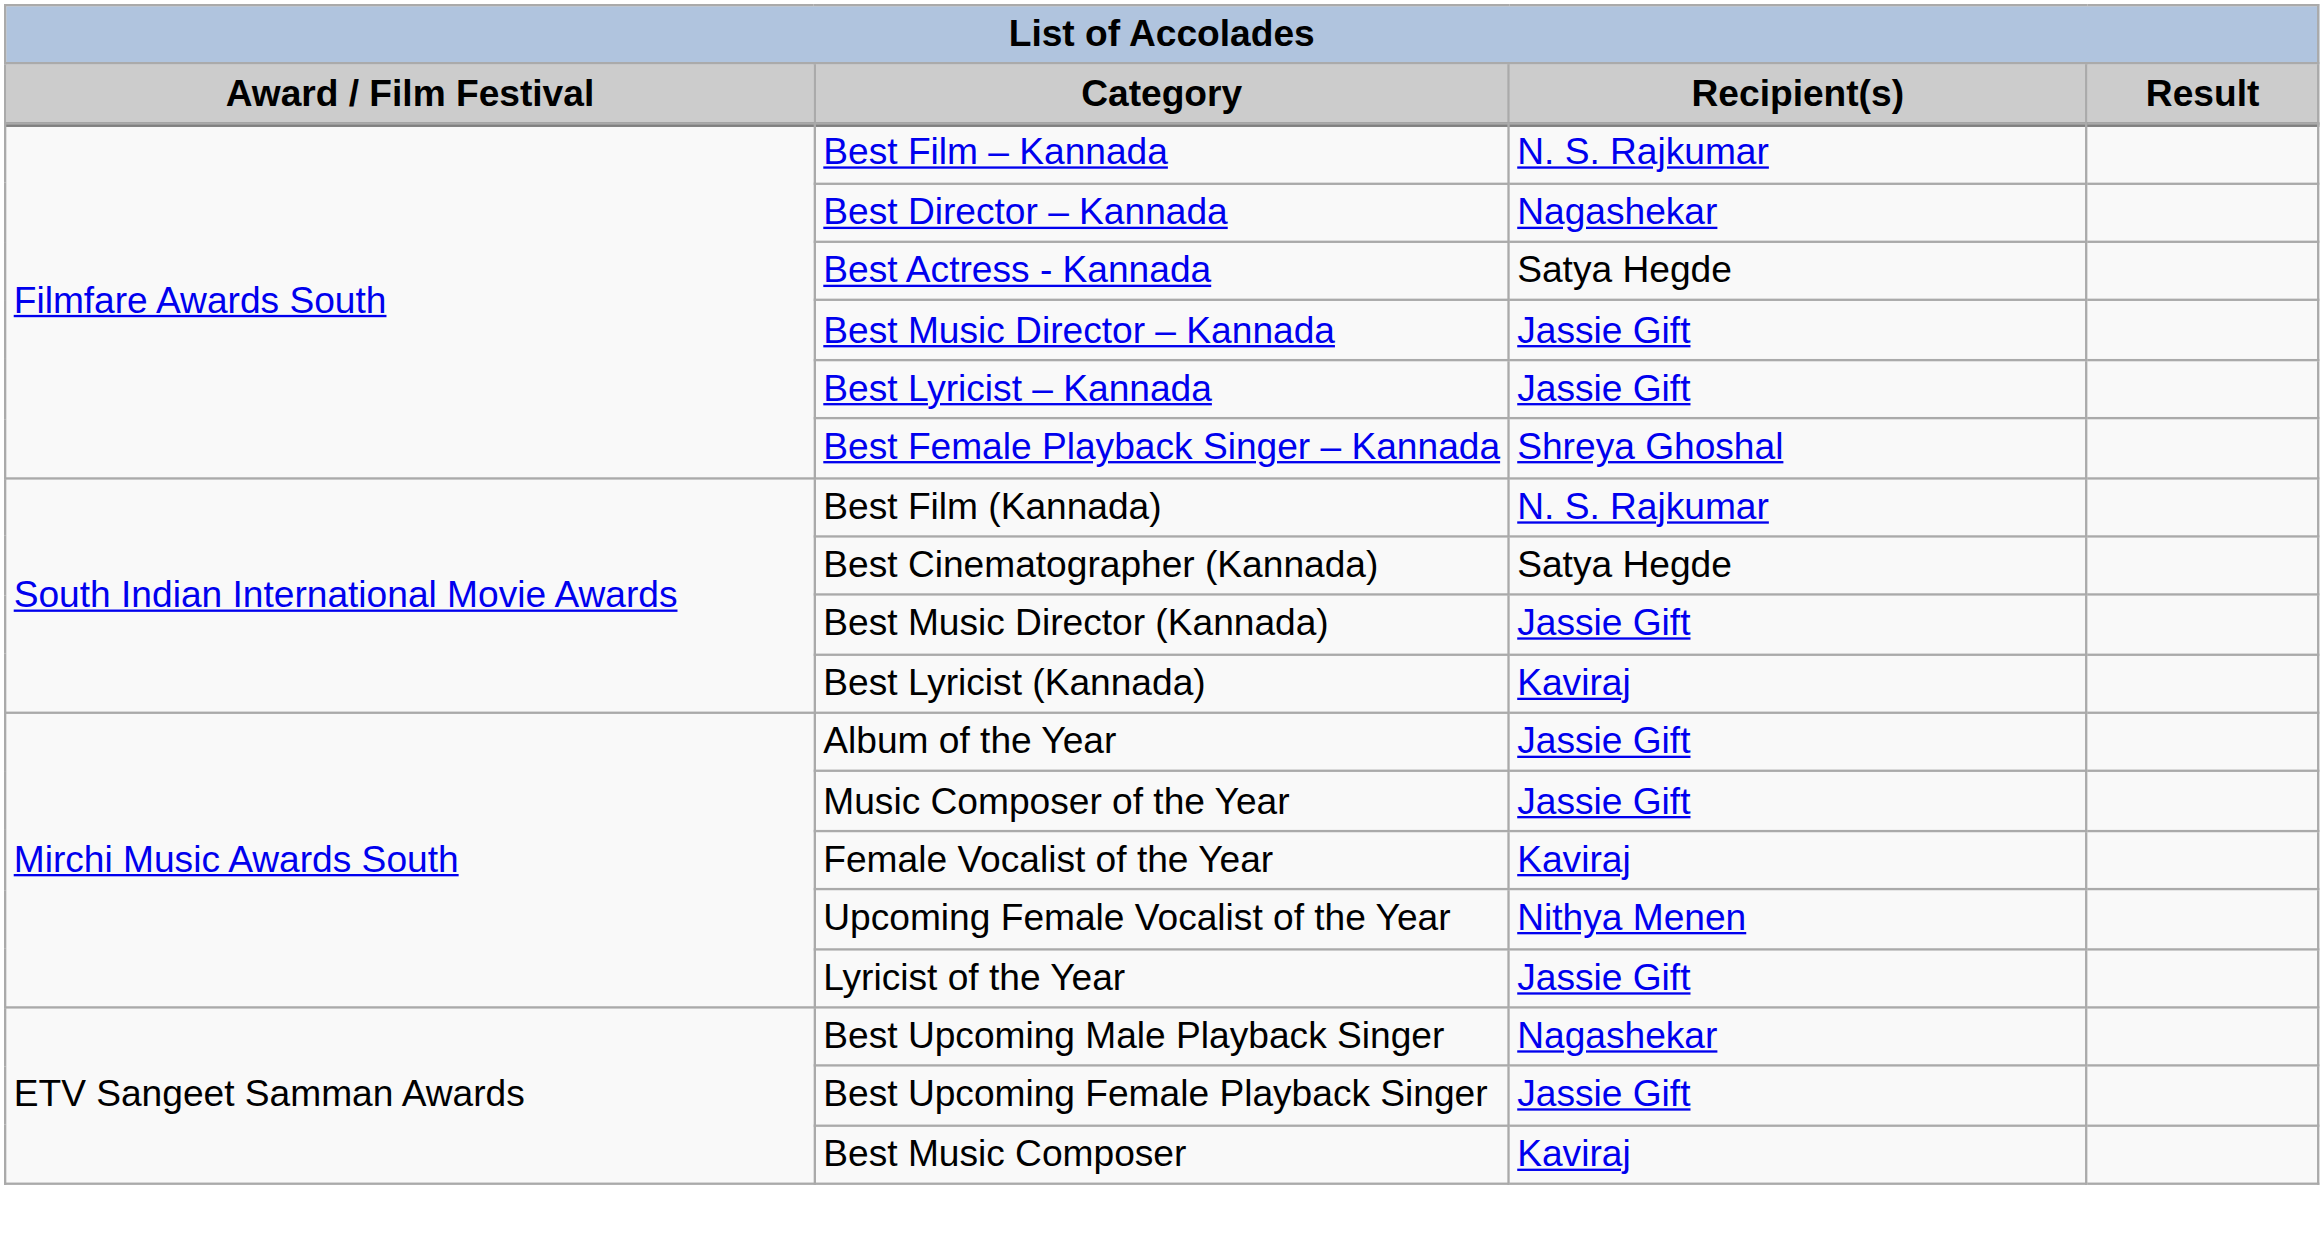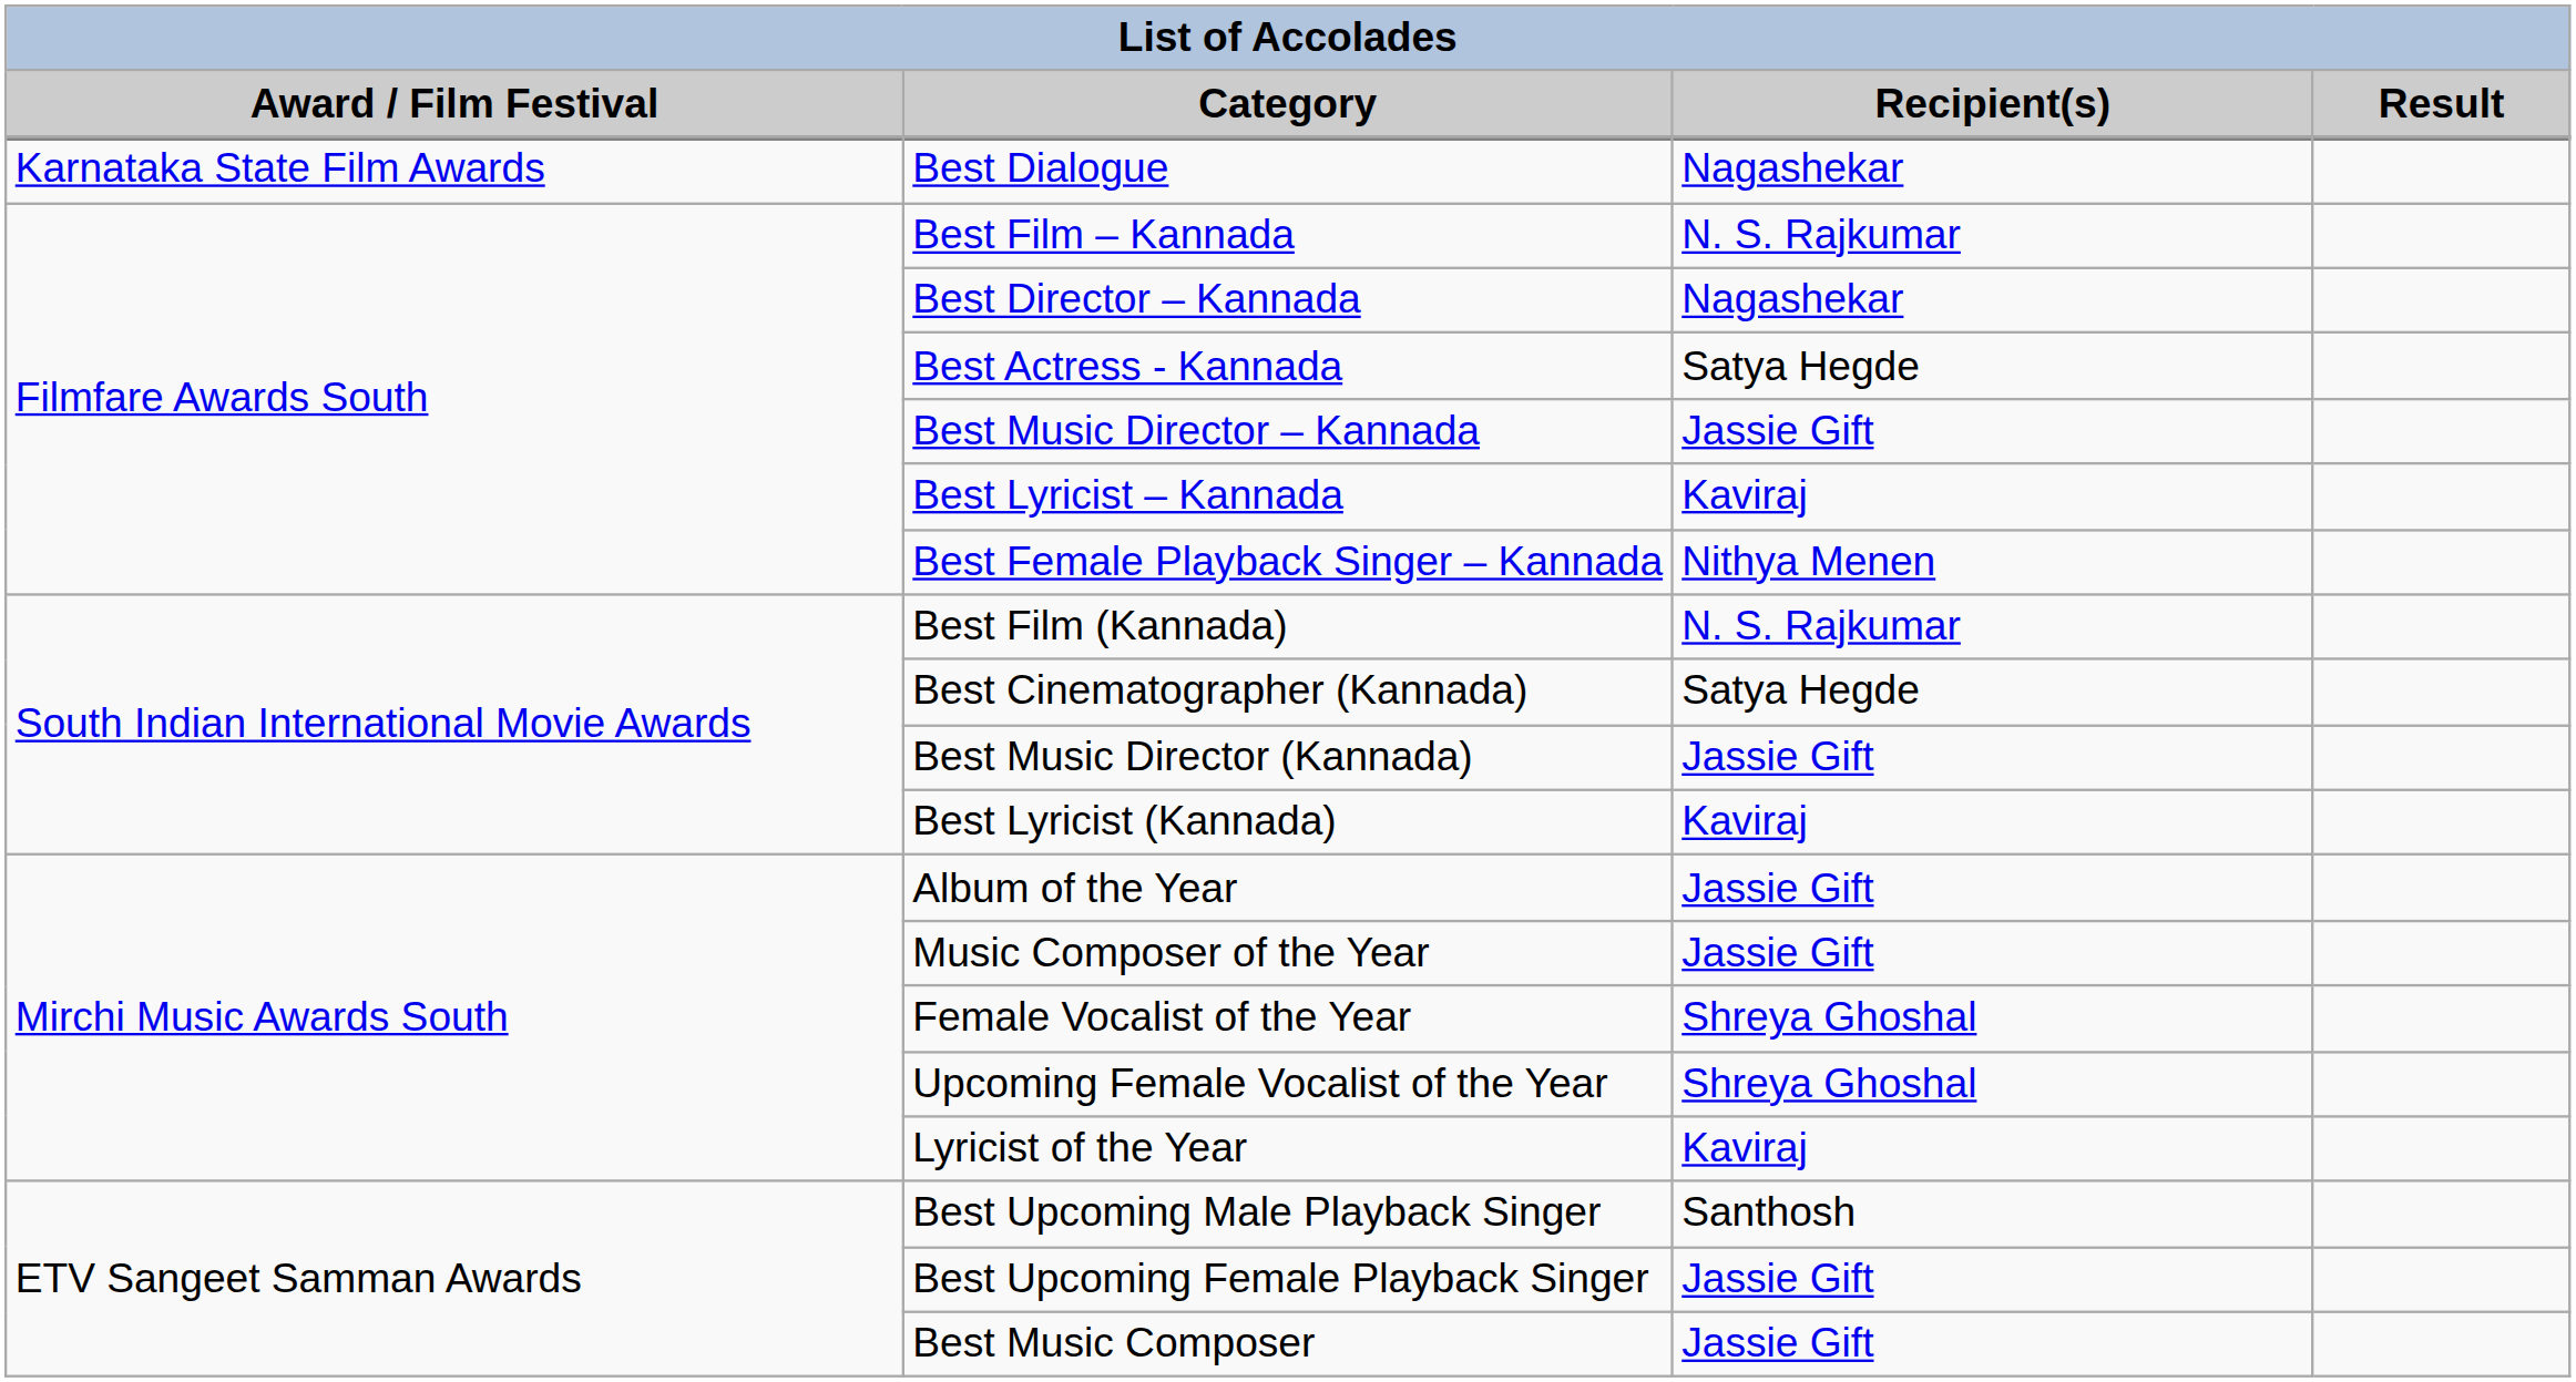 <table class="wikitable">
 <tr style="text-align:center;">
 <th colspan=4 style="background:#B0C4DE;">List of Accolades</th>
 </tr>
 <tr style="text-align:center;">
 <th style="background:#ccc;" width="35%">Award / Film Festival</th>
 <th style="background:#ccc;" width="30%">Category</th>
 <th style="background:#ccc;" width="25%">Recipient(s)</th>
 <th style="background:#ccc;" width="15%">Result</th>
 </tr>
 <tr style="border-top:2px solid gray;">
+</tr>
+<tr>
+<td><a href='#'>Karnataka State Film Awards</a></td>
+<td><a href='#'>Best Dialogue</a></td>
+<td><a href='#'>Nagashekar</a></td>
+<td></td>
 </tr>
 <tr>
 <td rowspan="6"><a href='#'>Filmfare Awards South</a></td>
 <td><a href='#'>Best Film – Kannada</a></td>
 <td><a href='#'>N. S. Rajkumar</a></td>
 <td></td>
 </tr>
 <tr>
 <td><a href='#'>Best Director – Kannada</a></td>
 <td><a href='#'>Nagashekar</a></td>
 <td></td>
 </tr>
 <tr>
 <td><a href='#'>Best Actress - Kannada</a></td>
 <td>Satya Hegde</td>
 <td></td>
 </tr>
 <tr>
 <td><a href='#'>Best Music Director – Kannada</a></td>
 <td><a href='#'>Jassie Gift</a></td>
 <td></td>
 </tr>
 <tr>
 <td><a href='#'>Best Lyricist – Kannada</a></td>
-<td><a href='#'>Jassie Gift</a></td>
+<td><a href='#'>Kaviraj</a></td>
 <td></td>
 </tr>
 <tr>
 <td><a href='#'>Best Female Playback Singer – Kannada</a></td>
-<td><a href='#'>Shreya Ghoshal</a></td>
+<td><a href='#'>Nithya Menen</a></td>
 <td></td>
 </tr>
 <tr>
 <td rowspan=4><a href='#'>South Indian International Movie Awards</a></td>
 <td>Best Film (Kannada)</td>
 <td><a href='#'>N. S. Rajkumar</a></td>
 <td></td>
 </tr>
 <tr>
 <td>Best Cinematographer (Kannada)</td>
 <td>Satya Hegde</td>
 <td></td>
 </tr>
 <tr>
 <td>Best Music Director (Kannada)</td>
 <td><a href='#'>Jassie Gift</a></td>
 <td></td>
 </tr>
 <tr>
 <td>Best Lyricist (Kannada)</td>
 <td><a href='#'>Kaviraj</a></td>
 <td></td>
 </tr>
 <tr>
 <td rowspan=5><a href='#'>Mirchi Music Awards South</a></td>
 <td>Album of the Year</td>
 <td><a href='#'>Jassie Gift</a></td>
 <td></td>
 </tr>
 <tr>
 <td>Music Composer of the Year</td>
 <td><a href='#'>Jassie Gift</a></td>
 <td></td>
 </tr>
 <tr>
 <td>Female Vocalist of the Year</td>
-<td><a href='#'>Kaviraj</a></td>
+<td><a href='#'>Shreya Ghoshal</a></td>
 <td></td>
 </tr>
 <tr>
 <td>Upcoming Female Vocalist of the Year</td>
-<td><a href='#'>Nithya Menen</a></td>
+<td><a href='#'>Shreya Ghoshal</a></td>
 <td></td>
 </tr>
 <tr>
 <td>Lyricist of the Year</td>
-<td><a href='#'>Jassie Gift</a></td>
+<td><a href='#'>Kaviraj</a></td>
 <td></td>
 </tr>
 <tr>
 <td rowspan=3>ETV Sangeet Samman Awards</td>
 <td>Best Upcoming Male Playback Singer</td>
-<td><a href='#'>Nagashekar</a></td>
+<td>Santhosh</td>
 <td></td>
 </tr>
 <tr>
 <td>Best Upcoming Female Playback Singer</td>
 <td><a href='#'>Jassie Gift</a></td>
 <td></td>
 </tr>
 <tr>
 <td>Best Music Composer</td>
-<td><a href='#'>Kaviraj</a></td>
+<td><a href='#'>Jassie Gift</a></td>
 <td></td>
 </tr>
 </table>
